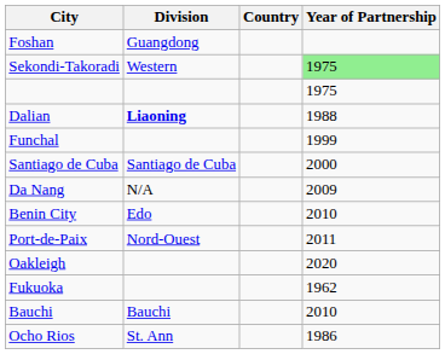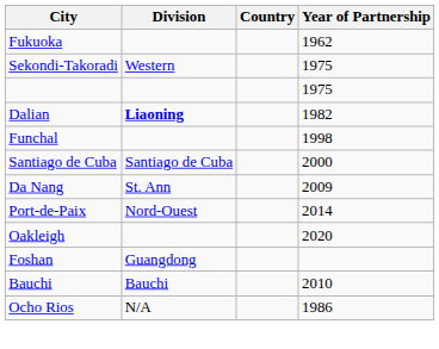 <table class="wikitable">
 <tr>
 <th>City</th>
 <th>Division</th>
 <th>Country</th>
 <th>Year of Partnership</th>
 </tr>
 <tr>
-<td><a href='#'>Foshan</a></td>
-<td><a href='#'>Guangdong</a></td>
+<td> <a href='#'>Fukuoka</a></td>
 <td></td>
 <td></td>
+<td>1962</td>
 </tr>
 <tr>
 <td><a href='#'>Sekondi-Takoradi</a></td>
 <td><a href='#'>Western</a></td>
 <td></td>
-<td style="background: lightgreen;">1975</td>
+<td>1975</td>
 </tr>
 <tr>
 <td></td>
 <td></td>
 <td></td>
 <td>1975</td>
 </tr>
 <tr>
 <td><a href='#'>Dalian</a></td>
 <td><strong><a href='#'>Liaoning</a></strong></td>
 <td></td>
-<td>1988</td>
+<td>1982</td>
 </tr>
 <tr>
 <td> <a href='#'>Funchal</a></td>
 <td></td>
 <td></td>
-<td>1999</td>
+<td>1998</td>
 </tr>
 <tr>
 <td><a href='#'>Santiago de Cuba</a></td>
 <td><a href='#'>Santiago de Cuba</a></td>
 <td></td>
 <td>2000</td>
 </tr>
 <tr>
 <td><a href='#'>Da Nang</a></td>
-<td>N/A</td>
+<td><a href='#'>St. Ann</a></td>
 <td></td>
 <td>2009</td>
-</tr>
-<tr>
-<td><a href='#'>Benin City</a></td>
-<td><a href='#'>Edo</a></td>
-<td></td>
-<td>2010</td>
 </tr>
 <tr>
 <td><a href='#'>Port-de-Paix</a></td>
 <td><a href='#'>Nord-Ouest</a></td>
 <td></td>
-<td>2011</td>
+<td>2014</td>
 </tr>
 <tr>
 <td><a href='#'>Oakleigh</a></td>
 <td></td>
 <td></td>
 <td>2020</td>
 </tr>
 <tr>
-<td> <a href='#'>Fukuoka</a></td>
+<td><a href='#'>Foshan</a></td>
+<td><a href='#'>Guangdong</a></td>
 <td></td>
 <td></td>
-<td>1962</td>
 </tr>
 <tr>
 <td><a href='#'>Bauchi</a></td>
 <td><a href='#'>Bauchi</a></td>
 <td></td>
 <td>2010</td>
 </tr>
 <tr>
 <td><a href='#'>Ocho Rios</a></td>
-<td><a href='#'>St. Ann</a></td>
+<td>N/A</td>
 <td></td>
 <td>1986</td>
 </tr>
 </table>
